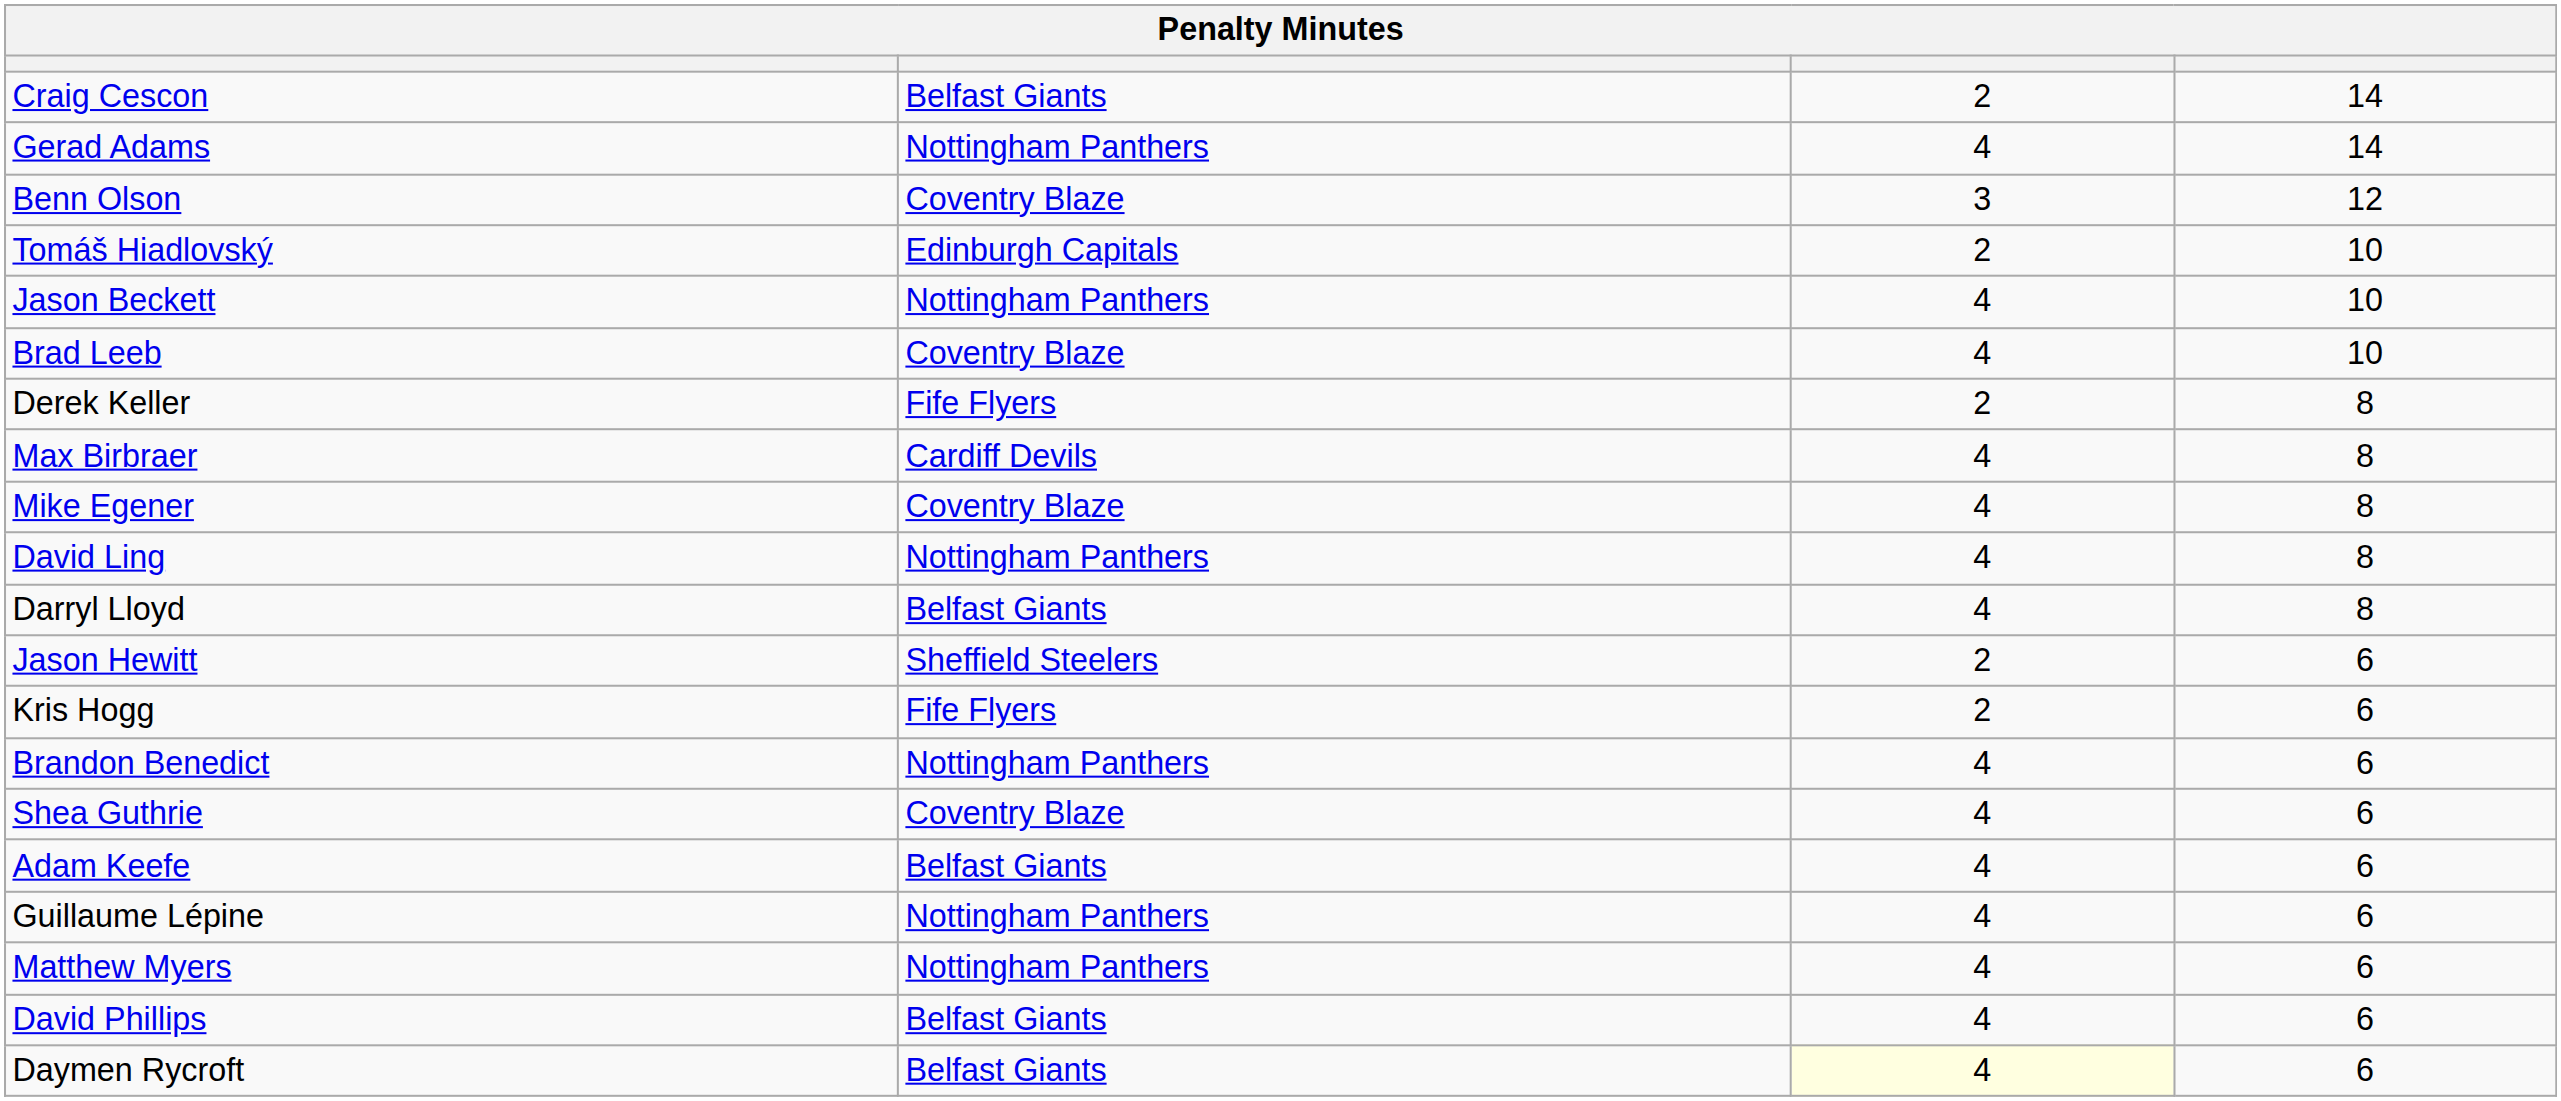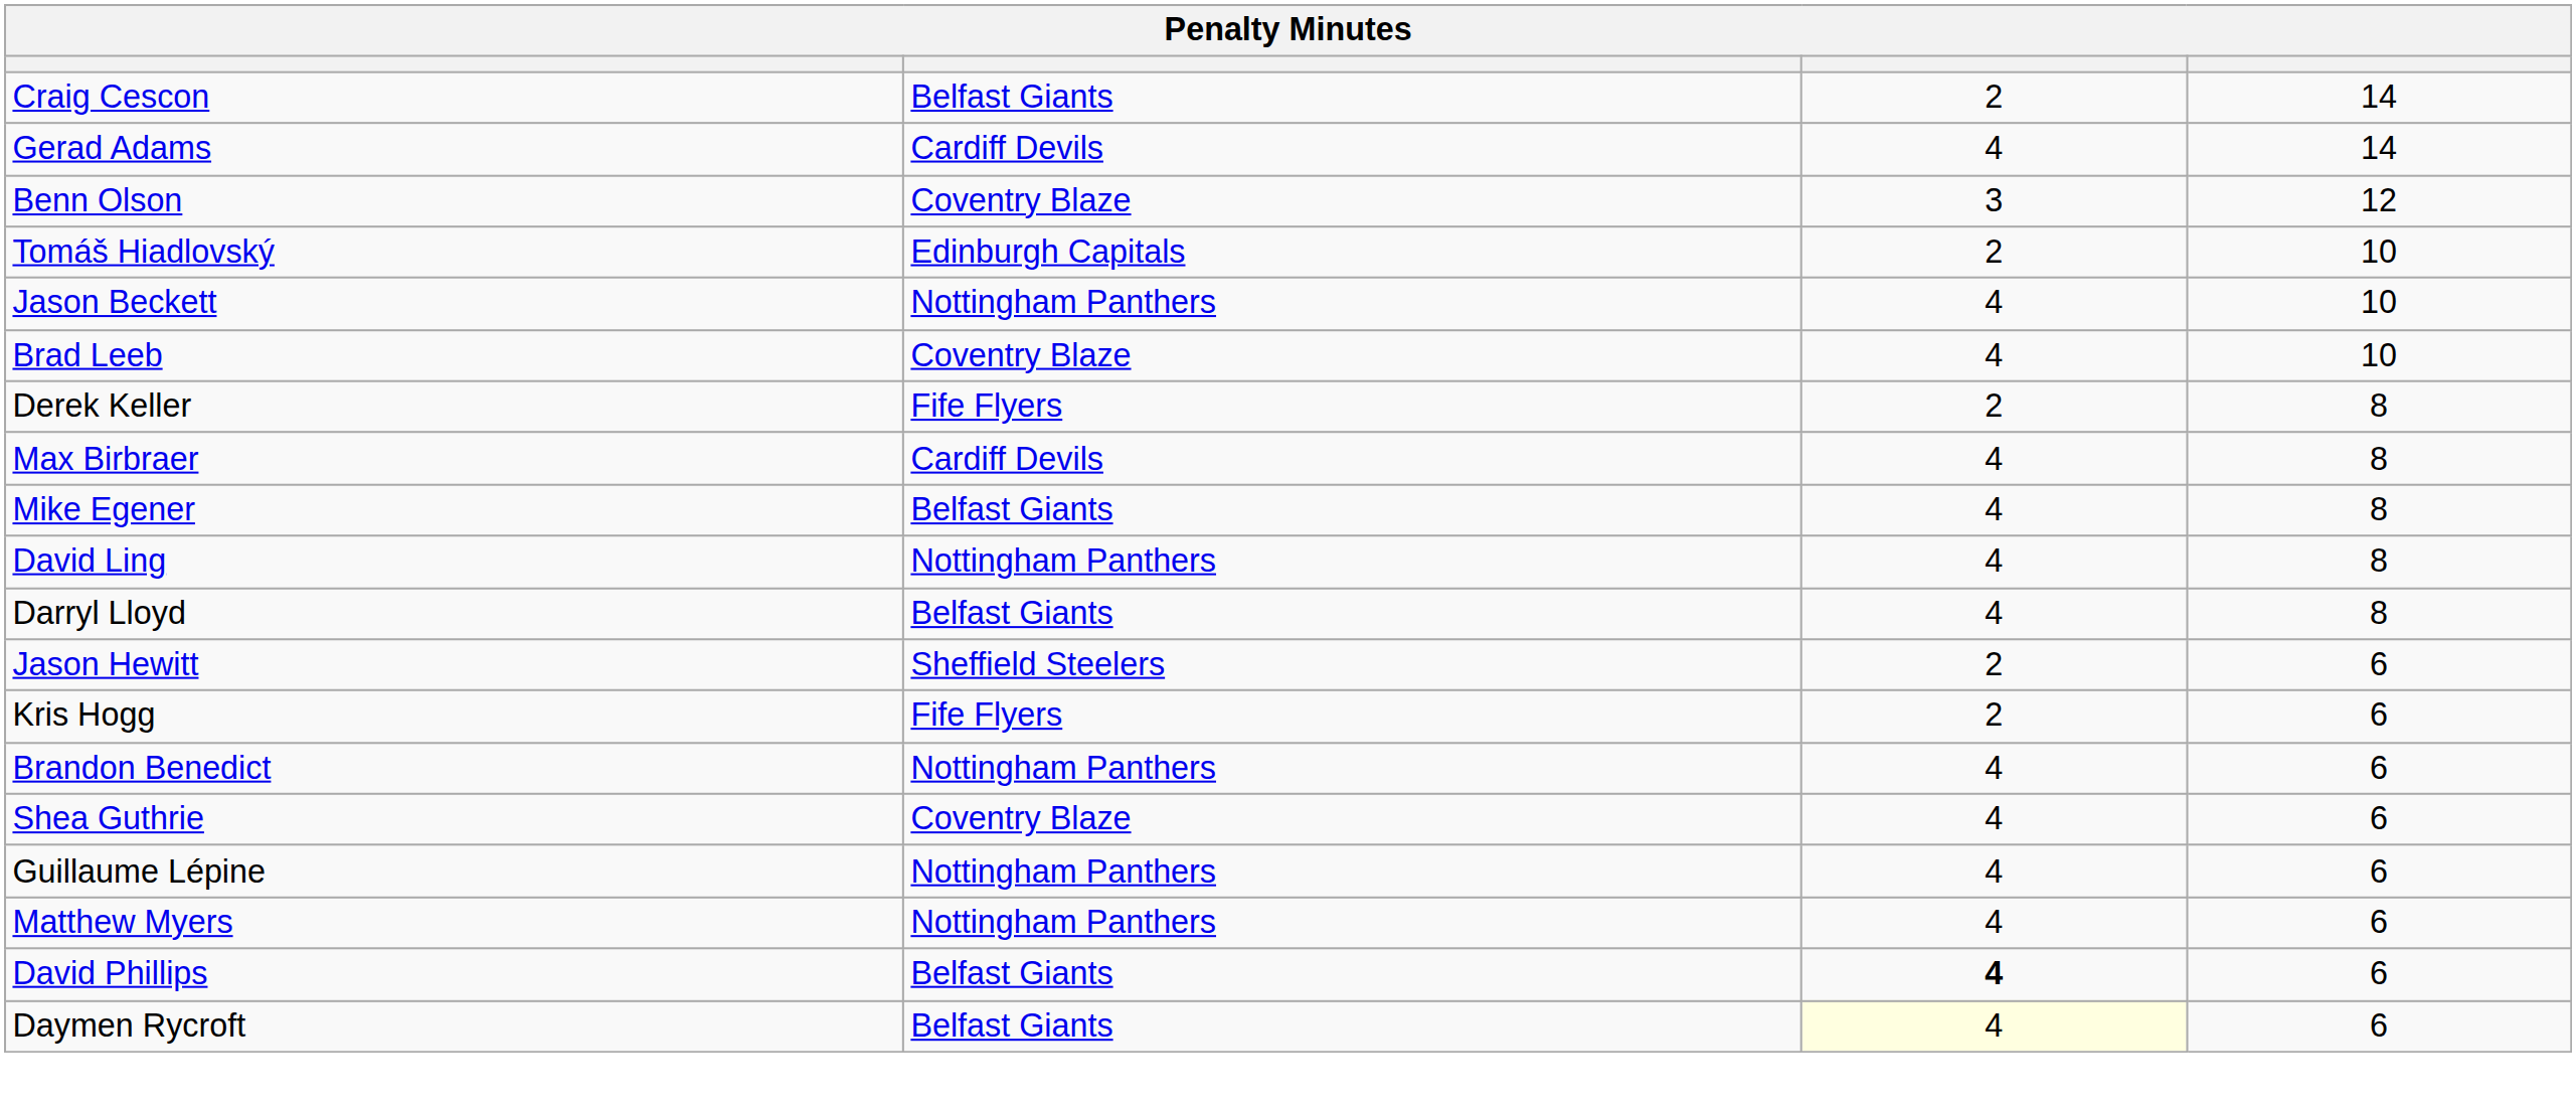 <table class="wikitable collapsible collapsed" style="width: 100%">
 <tr>
 <th colspan=4>Penalty Minutes</th>
 </tr>
 <tr>
 <th width="35%"></th>
 <th width="35%"></th>
 <th width="15%"></th>
 <th width="15%"></th>
 </tr>
 <tr align=center>
 <td align=left> <a href='#'>Craig Cescon</a></td>
 <td align=left><a href='#'>Belfast Giants</a></td>
 <td>2</td>
 <td>14</td>
 </tr>
 <tr align=center>
 <td align=left> <a href='#'>Gerad Adams</a></td>
-<td align=left><a href='#'>Nottingham Panthers</a></td>
+<td align=left><a href='#'>Cardiff Devils</a></td>
 <td>4</td>
 <td>14</td>
 </tr>
 <tr align=center>
 <td align=left> <a href='#'>Benn Olson</a></td>
 <td align=left><a href='#'>Coventry Blaze</a></td>
 <td>3</td>
 <td>12</td>
 </tr>
 <tr align=center>
 <td align=left> <a href='#'>Tomáš Hiadlovský</a></td>
 <td align=left><a href='#'>Edinburgh Capitals</a></td>
 <td>2</td>
 <td>10</td>
 </tr>
 <tr align=center>
 <td align=left> <a href='#'>Jason Beckett</a></td>
 <td align=left><a href='#'>Nottingham Panthers</a></td>
 <td>4</td>
 <td>10</td>
 </tr>
 <tr align=center>
 <td align=left> <a href='#'>Brad Leeb</a></td>
 <td align=left><a href='#'>Coventry Blaze</a></td>
 <td>4</td>
 <td>10</td>
 </tr>
 <tr align=center>
 <td align=left> Derek Keller</td>
 <td align=left><a href='#'>Fife Flyers</a></td>
 <td>2</td>
 <td>8</td>
 </tr>
 <tr align=center>
 <td align=left> <a href='#'>Max Birbraer</a></td>
 <td align=left><a href='#'>Cardiff Devils</a></td>
 <td>4</td>
 <td>8</td>
 </tr>
 <tr align=center>
 <td align=left> <a href='#'>Mike Egener</a></td>
-<td align=left><a href='#'>Coventry Blaze</a></td>
+<td align=left><a href='#'>Belfast Giants</a></td>
 <td>4</td>
 <td>8</td>
 </tr>
 <tr align=center>
 <td align=left> <a href='#'>David Ling</a></td>
 <td align=left><a href='#'>Nottingham Panthers</a></td>
 <td>4</td>
 <td>8</td>
 </tr>
 <tr align=center>
 <td align=left> Darryl Lloyd</td>
 <td align=left><a href='#'>Belfast Giants</a></td>
 <td>4</td>
 <td>8</td>
 </tr>
 <tr align=center>
 <td align=left> <a href='#'>Jason Hewitt</a></td>
 <td align=left><a href='#'>Sheffield Steelers</a></td>
 <td>2</td>
 <td>6</td>
 </tr>
 <tr align=center>
 <td align=left> Kris Hogg</td>
 <td align=left><a href='#'>Fife Flyers</a></td>
 <td>2</td>
 <td>6</td>
 </tr>
 <tr align=center>
 <td align=left> <a href='#'>Brandon Benedict</a></td>
 <td align=left><a href='#'>Nottingham Panthers</a></td>
 <td>4</td>
 <td>6</td>
 </tr>
 <tr align=center>
 <td align=left> <a href='#'>Shea Guthrie</a></td>
 <td align=left><a href='#'>Coventry Blaze</a></td>
 <td>4</td>
 <td>6</td>
 </tr>
 <tr align=center>
-<td align=left> <a href='#'>Adam Keefe</a></td>
-<td align=left><a href='#'>Belfast Giants</a></td>
-<td>4</td>
-<td>6</td>
-</tr>
-<tr align=center>
 <td align=left> Guillaume Lépine</td>
 <td align=left><a href='#'>Nottingham Panthers</a></td>
 <td>4</td>
 <td>6</td>
 </tr>
 <tr align=center>
 <td align=left> <a href='#'>Matthew Myers</a></td>
 <td align=left><a href='#'>Nottingham Panthers</a></td>
 <td>4</td>
 <td>6</td>
 </tr>
 <tr align=center>
 <td align=left> <a href='#'>David Phillips</a></td>
 <td align=left><a href='#'>Belfast Giants</a></td>
-<td>4</td>
+<td><strong>4</strong></td>
 <td>6</td>
 </tr>
 <tr align=center>
 <td align=left> Daymen Rycroft</td>
 <td align=left><a href='#'>Belfast Giants</a></td>
 <td style="background: lightyellow;">4</td>
 <td>6</td>
 </tr>
 </table>
